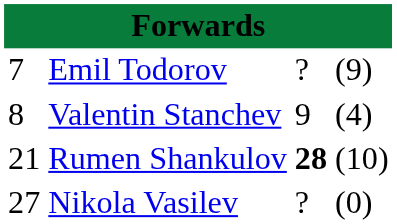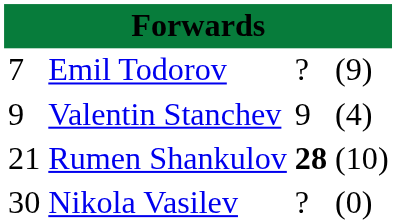 <table class="toccolours" border="0" cellpadding="2" cellspacing="0" align=left style="margin:0.5em;">
 <tr>
 <th colspan="4" align="center" bgcolor="#077C3B"><span>Forwards</span></th>
 </tr>
 <tr>
 <td>7</td>
 <td> <a href='#'>Emil Todorov</a></td>
 <td>?</td>
 <td>(9)</td>
 </tr>
 <tr>
-<td>8</td>
+<td>9</td>
 <td> <a href='#'>Valentin Stanchev</a></td>
 <td>9</td>
 <td>(4)</td>
 </tr>
 <tr>
 <td>21</td>
 <td> <a href='#'>Rumen Shankulov</a></td>
 <td><strong>28</strong></td>
 <td>(10)</td>
 </tr>
 <tr>
-<td>27</td>
+<td>30</td>
 <td> <a href='#'>Nikola Vasilev</a></td>
 <td>?</td>
 <td>(0)</td>
 </tr>
 <tr>
 </tr>
 </table>
